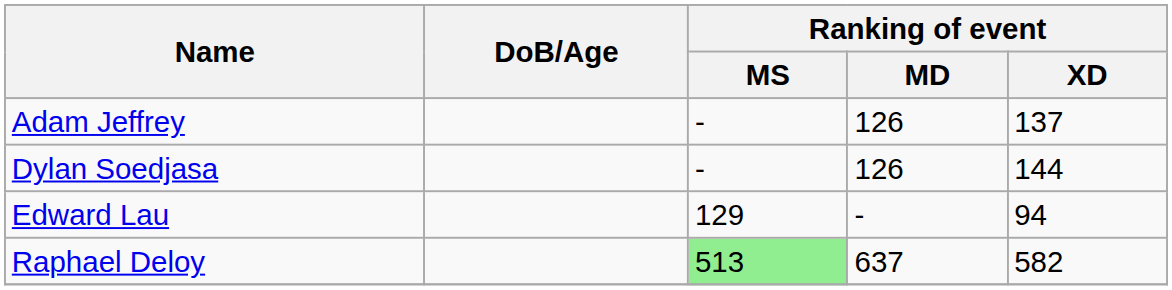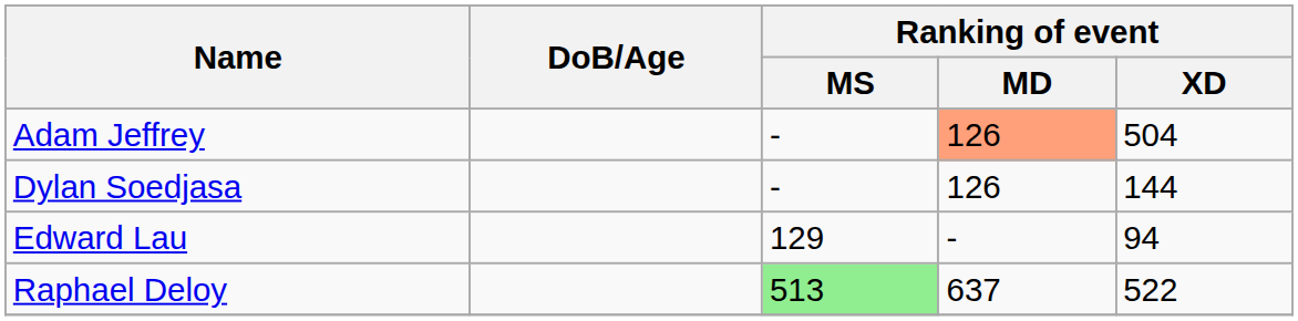 <table class="wikitable" style="width:600px; font-size:95%;">
 <tr>
 <th rowspan="2" align="left">Name</th>
 <th rowspan="2" align="left">DoB/Age</th>
 <th colspan="3" align="center">Ranking of event</th>
 </tr>
 <tr>
 <th align="center">MS</th>
 <th align="center">MD</th>
 <th align="center">XD</th>
 </tr>
 <tr>
 <td><a href='#'>Adam Jeffrey</a></td>
 <td></td>
 <td>-</td>
-<td>126</td>
-<td>137</td>
+<td style="background: lightsalmon;">126</td>
+<td>504</td>
 </tr>
 <tr>
 <td><a href='#'>Dylan Soedjasa</a></td>
 <td></td>
 <td>-</td>
 <td>126</td>
 <td>144</td>
 </tr>
 <tr>
 <td><a href='#'>Edward Lau</a></td>
 <td></td>
 <td>129</td>
 <td>-</td>
 <td>94</td>
 </tr>
 <tr>
 <td><a href='#'>Raphael Deloy</a></td>
 <td></td>
 <td style="background: lightgreen;">513</td>
 <td>637</td>
-<td>582</td>
+<td>522</td>
 </tr>
 <tr>
 </tr>
 </table>
